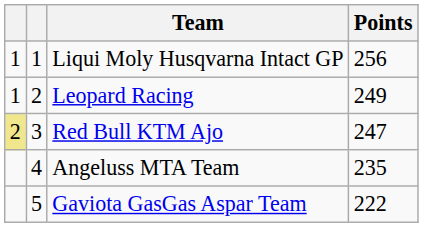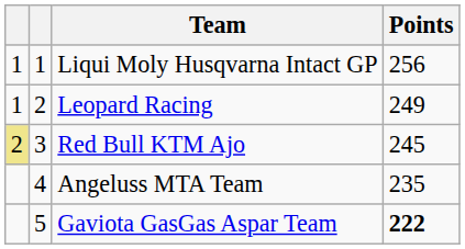 <table class="wikitable" style="font-size: 95%;">
 <tr>
 <th></th>
 <th></th>
 <th>Team</th>
 <th>Points</th>
 </tr>
 <tr>
 <td> 1</td>
 <td align=center>1</td>
 <td> Liqui Moly Husqvarna Intact GP</td>
 <td align=left>256</td>
 </tr>
 <tr>
 <td> 1</td>
 <td align=center>2</td>
 <td> <a href='#'>Leopard Racing</a></td>
 <td align=left>249</td>
 </tr>
 <tr>
 <td style="background: khaki;"> 2</td>
 <td align=center>3</td>
 <td> <a href='#'>Red Bull KTM Ajo</a></td>
-<td align=left>247</td>
+<td align=left>245</td>
 </tr>
 <tr>
 <td></td>
 <td align=center>4</td>
 <td> Angeluss MTA Team</td>
 <td align=left>235</td>
 </tr>
 <tr>
 <td></td>
 <td align=center>5</td>
 <td> <a href='#'>Gaviota GasGas Aspar Team</a></td>
-<td align=left>222</td>
+<td align=left><strong>222</strong></td>
 </tr>
 </table>
